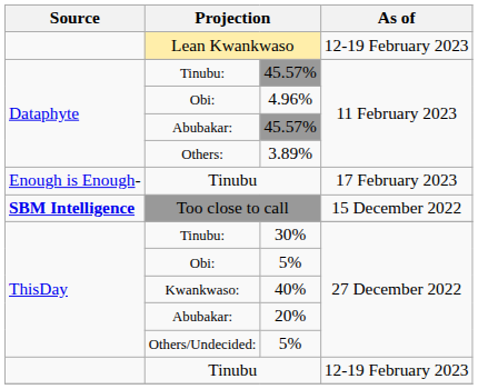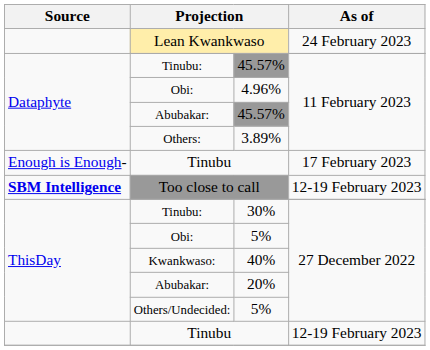 <table class="wikitable" style="text-align:center">
 <tr>
 <th>Source</th>
 <th colspan=2>Projection</th>
 <th>As of</th>
 </tr>
 <tr>
 <td align="left"></td>
 <td colspan=2 bgcolor=#ffeeaa>Lean Kwankwaso</td>
-<td>12-19 February 2023</td>
+<td>24 February 2023</td>
 </tr>
 <tr>
 <td rowspan=5 align="left"><a href='#'>Dataphyte</a></td>
 </tr>
 <tr>
 <td><small>Tinubu:</small></td>
 <td bgcolor=#999999>45.57%</td>
 <td rowspan=4>11 February 2023</td>
 </tr>
 <tr>
 <td><small>Obi:</small></td>
 <td>4.96%</td>
 </tr>
 <tr>
 <td><small>Abubakar:</small></td>
 <td bgcolor=#999999>45.57%</td>
 </tr>
 <tr>
 <td><small>Others:</small></td>
 <td>3.89%</td>
 </tr>
 <tr>
 <td align="left"><a href='#'>Enough is Enough</a>-<br></td>
 <td colspan=2 >Tinubu</td>
 <td>17 February 2023</td>
 </tr>
 <tr>
 <td align="left"><strong><a href='#'>SBM Intelligence</a></strong></td>
 <td colspan=2 bgcolor=#999999>Too close to call</td>
-<td>15 December 2022</td>
+<td>12-19 February 2023</td>
 </tr>
 <tr>
 <td rowspan=6 align="left"><a href='#'>ThisDay</a></td>
 </tr>
 <tr>
 <td><small>Tinubu:</small></td>
 <td>30%</td>
 <td rowspan=5>27 December 2022</td>
 </tr>
 <tr>
 <td><small>Obi:</small></td>
 <td>5%</td>
 </tr>
 <tr>
 <td><small>Kwankwaso:</small></td>
 <td>40%</td>
 </tr>
 <tr>
 <td><small>Abubakar:</small></td>
 <td>20%</td>
 </tr>
 <tr>
 <td><small>Others/Undecided:</small></td>
 <td>5%</td>
 </tr>
 <tr>
 <td align="left"></td>
 <td colspan=2 >Tinubu</td>
 <td>12-19 February 2023</td>
 </tr>
 <tr>
 </tr>
 </table>
